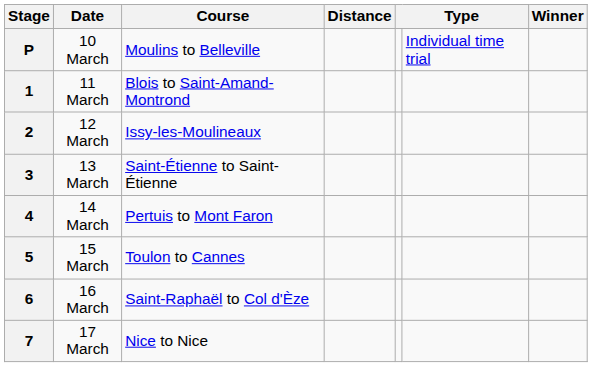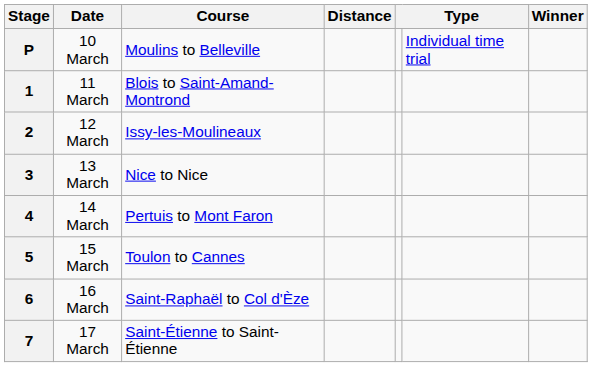 <table class="wikitable">
 <tr>
 <th scope="col">Stage</th>
 <th scope="col">Date</th>
 <th scope="col">Course</th>
 <th scope="col">Distance</th>
 <th scope="col" colspan="2">Type</th>
 <th scope=col>Winner</th>
 </tr>
 <tr>
 <th scope="row" style="text-align:center;">P</th>
 <td style="text-align:center;">10 March</td>
 <td><a href='#'>Moulins</a> to <a href='#'>Belleville</a></td>
 <td style="text-align:center;"></td>
 <td></td>
 <td><a href='#'>Individual time trial</a></td>
 <td></td>
 </tr>
 <tr>
 <th scope="row" style="text-align:center;">1</th>
 <td style="text-align:center;">11 March</td>
 <td><a href='#'>Blois</a> to <a href='#'>Saint-Amand-Montrond</a></td>
 <td style="text-align:center;"></td>
 <td></td>
 <td></td>
 <td></td>
 </tr>
 <tr>
 <th scope="row" style="text-align:center;">2</th>
 <td style="text-align:center;">12 March</td>
 <td><a href='#'>Issy-les-Moulineaux</a></td>
 <td style="text-align:center;"></td>
 <td></td>
 <td></td>
 <td></td>
 </tr>
 <tr>
 <th scope="row" style="text-align:center;">3</th>
 <td style="text-align:center;">13 March</td>
-<td><a href='#'>Saint-Étienne</a> to Saint-Étienne</td>
+<td><a href='#'>Nice</a> to Nice</td>
 <td style="text-align:center;"></td>
 <td></td>
 <td></td>
 <td></td>
 </tr>
 <tr>
 <th scope="row" style="text-align:center;">4</th>
 <td style="text-align:center;">14 March</td>
 <td><a href='#'>Pertuis</a> to <a href='#'>Mont Faron</a></td>
 <td style="text-align:center;"></td>
 <td></td>
 <td></td>
 <td></td>
 </tr>
 <tr>
 <th scope="row" style="text-align:center;">5</th>
 <td style="text-align:center;">15 March</td>
 <td><a href='#'>Toulon</a> to <a href='#'>Cannes</a></td>
 <td style="text-align:center;"></td>
 <td></td>
 <td></td>
 <td></td>
 </tr>
 <tr>
 <th scope="row" style="text-align:center;">6</th>
 <td style="text-align:center;">16 March</td>
 <td><a href='#'>Saint-Raphaël</a> to <a href='#'>Col d'Èze</a></td>
 <td style="text-align:center;"></td>
 <td></td>
 <td></td>
 <td></td>
 </tr>
 <tr>
 <th scope="row" style="text-align:center;">7</th>
 <td style="text-align:center;">17 March</td>
-<td><a href='#'>Nice</a> to Nice</td>
+<td><a href='#'>Saint-Étienne</a> to Saint-Étienne</td>
 <td style="text-align:center;"></td>
 <td></td>
 <td></td>
 <td></td>
 </tr>
 </table>
